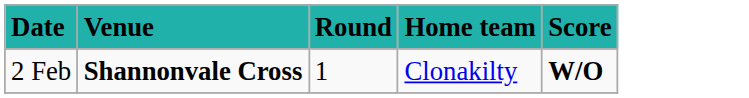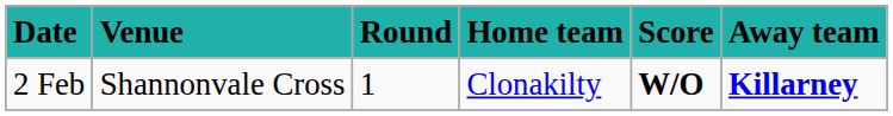 <table class="wikitable" style=" float:left; margin:0.5em auto; font-size:95%">
 <tr bgcolor="#20B2AA">
 <td><strong>Date</strong></td>
 <td><strong>Venue</strong></td>
 <td><strong>Round</strong></td>
 <td><strong>Home team</strong></td>
 <td><strong>Score</strong></td>
+<td><strong>Away team</strong></td>
 </tr>
 <tr>
 <td>2 Feb</td>
-<td><strong>Shannonvale Cross</strong></td>
+<td>Shannonvale Cross</td>
 <td>1</td>
 <td><a href='#'>Clonakilty</a></td>
 <td><strong>W/O</strong></td>
+<td><strong><a href='#'>Killarney</a></strong></td>
 </tr>
 </table>
